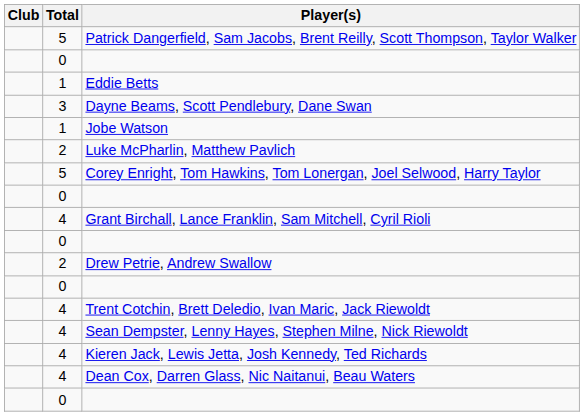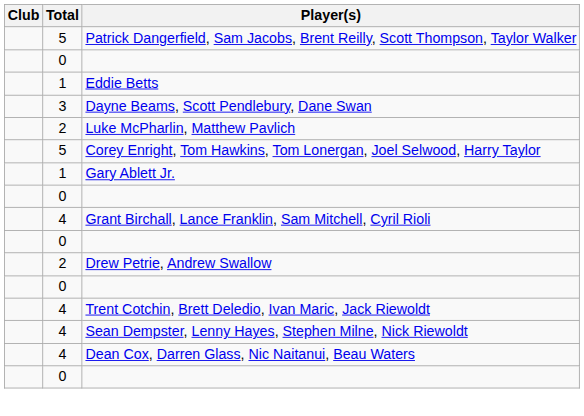 <table class="wikitable sortable">
 <tr>
 <th>Club</th>
 <th>Total</th>
 <th class=unsortable>Player(s)</th>
 </tr>
 <tr>
 <td></td>
 <td align=center>5</td>
 <td><a href='#'>Patrick Dangerfield</a>, <a href='#'>Sam Jacobs</a>, <a href='#'>Brent Reilly</a>, <a href='#'>Scott Thompson</a>, <a href='#'>Taylor Walker</a></td>
 </tr>
 <tr>
 <td></td>
 <td align=center>0</td>
 <td></td>
 </tr>
 <tr>
 <td></td>
 <td align=center>1</td>
 <td><a href='#'>Eddie Betts</a></td>
 </tr>
 <tr>
 <td></td>
 <td align=center>3</td>
 <td><a href='#'>Dayne Beams</a>, <a href='#'>Scott Pendlebury</a>, <a href='#'>Dane Swan</a></td>
 </tr>
 <tr>
 <td></td>
-<td align=center>1</td>
-<td><a href='#'>Jobe Watson</a></td>
-</tr>
-<tr>
-<td></td>
 <td align=center>2</td>
 <td><a href='#'>Luke McPharlin</a>, <a href='#'>Matthew Pavlich</a></td>
 </tr>
 <tr>
 <td></td>
 <td align=center>5</td>
 <td><a href='#'>Corey Enright</a>, <a href='#'>Tom Hawkins</a>, <a href='#'>Tom Lonergan</a>, <a href='#'>Joel Selwood</a>, <a href='#'>Harry Taylor</a></td>
+</tr>
+<tr>
+<td></td>
+<td align=center>1</td>
+<td><a href='#'>Gary Ablett Jr.</a></td>
 </tr>
 <tr>
 <td></td>
 <td align=center>0</td>
 <td></td>
 </tr>
 <tr>
 <td></td>
 <td align=center>4</td>
 <td><a href='#'>Grant Birchall</a>, <a href='#'>Lance Franklin</a>, <a href='#'>Sam Mitchell</a>, <a href='#'>Cyril Rioli</a></td>
 </tr>
 <tr>
 <td></td>
 <td align=center>0</td>
 <td></td>
 </tr>
 <tr>
 <td></td>
 <td align=center>2</td>
 <td><a href='#'>Drew Petrie</a>, <a href='#'>Andrew Swallow</a></td>
 </tr>
 <tr>
 <td></td>
 <td align=center>0</td>
 <td></td>
 </tr>
 <tr>
 <td></td>
 <td align=center>4</td>
 <td><a href='#'>Trent Cotchin</a>, <a href='#'>Brett Deledio</a>, <a href='#'>Ivan Maric</a>, <a href='#'>Jack Riewoldt</a></td>
 </tr>
 <tr>
 <td></td>
 <td align=center>4</td>
 <td><a href='#'>Sean Dempster</a>, <a href='#'>Lenny Hayes</a>, <a href='#'>Stephen Milne</a>, <a href='#'>Nick Riewoldt</a></td>
 </tr>
 <tr>
 <td></td>
 <td align=center>4</td>
-<td><a href='#'>Kieren Jack</a>, <a href='#'>Lewis Jetta</a>, <a href='#'>Josh Kennedy</a>, <a href='#'>Ted Richards</a></td>
-</tr>
-<tr>
-<td></td>
-<td align=center>4</td>
 <td><a href='#'>Dean Cox</a>, <a href='#'>Darren Glass</a>, <a href='#'>Nic Naitanui</a>, <a href='#'>Beau Waters</a></td>
 </tr>
 <tr>
 <td></td>
 <td align=center>0</td>
 <td></td>
 </tr>
 </table>
